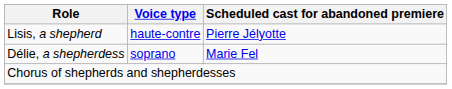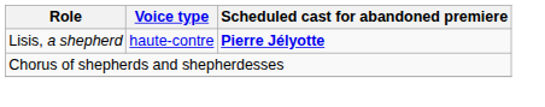 <table class="wikitable">
 <tr>
 <th>Role</th>
 <th><a href='#'>Voice type</a></th>
 <th>Scheduled cast for abandoned premiere</th>
 </tr>
 <tr>
 <td>Lisis, <em>a shepherd</em></td>
 <td><a href='#'>haute-contre</a></td>
-<td><a href='#'>Pierre Jélyotte</a></td>
-</tr>
-<tr>
-<td>Délie, <em>a shepherdess</em></td>
-<td><a href='#'>soprano</a></td>
-<td><a href='#'>Marie Fel</a></td>
+<td><strong><a href='#'>Pierre Jélyotte</a></strong></td>
 </tr>
 <tr>
 <td colspan="3">Chorus of shepherds and shepherdesses</td>
 </tr>
 <tr>
 </tr>
 </table>
